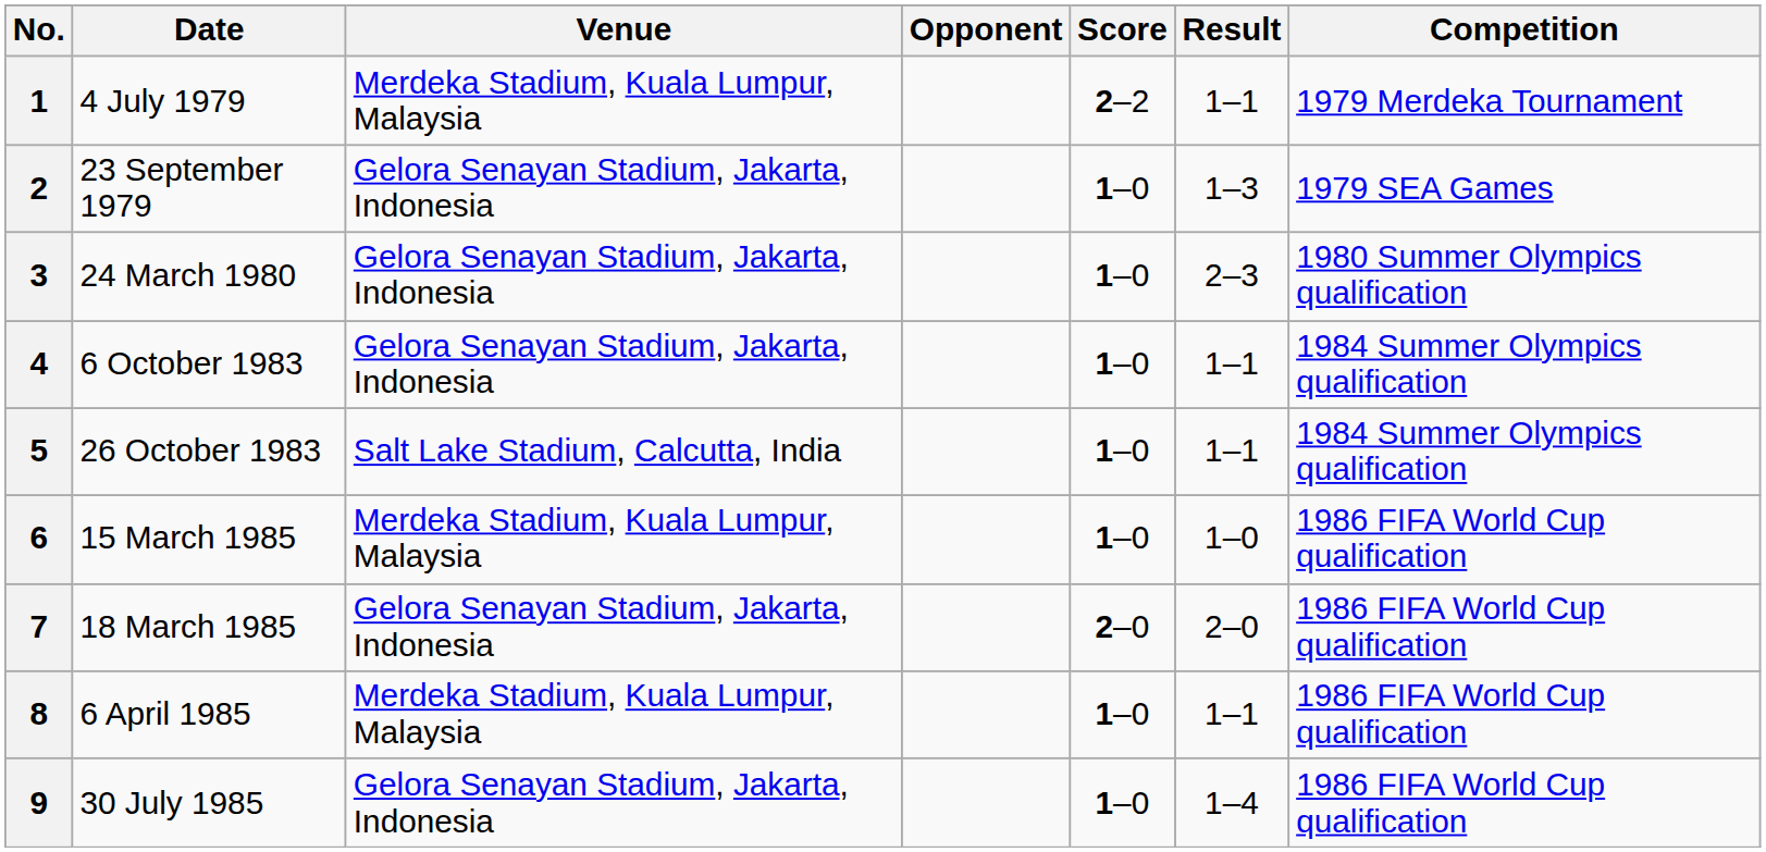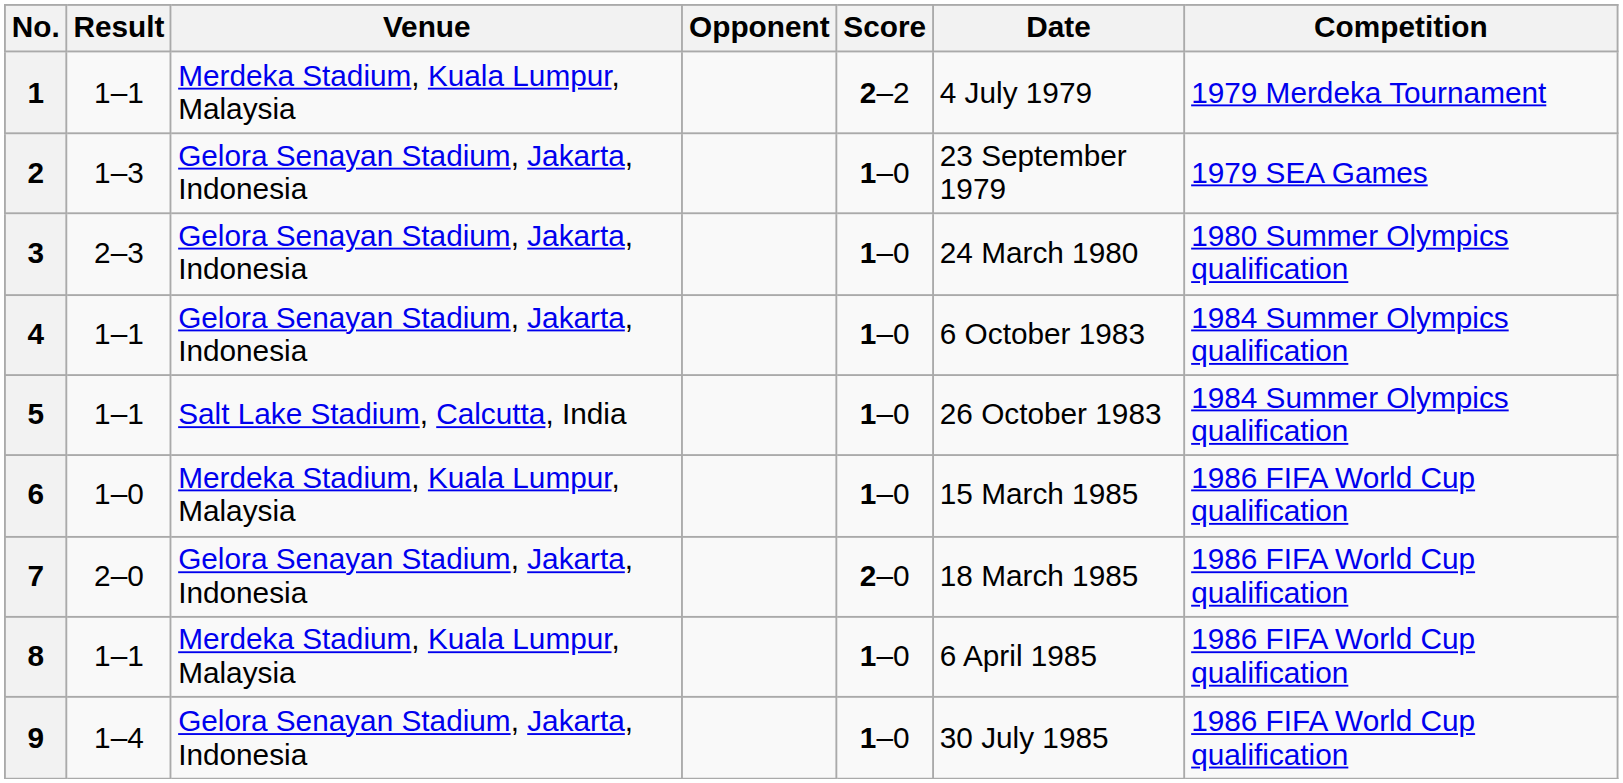 <table class="wikitable sortable">
 <tr>
 <th scope="col">No.</th>
-<th scope="col">Date</th>
+<th scope="col">Result</th>
 <th scope="col">Venue</th>
 <th scope="col">Opponent</th>
 <th scope="col">Score</th>
-<th scope="col">Result</th>
+<th scope="col">Date</th>
 <th scope="col">Competition</th>
 </tr>
 <tr>
 <th scope="row">1</th>
-<td>4 July 1979</td>
+<td style="text-align:center">1–1</td>
 <td><a href='#'>Merdeka Stadium</a>, <a href='#'>Kuala Lumpur</a>, Malaysia</td>
 <td></td>
 <td style="text-align:center"><strong>2</strong>–2</td>
-<td style="text-align:center">1–1</td>
+<td>4 July 1979</td>
 <td><a href='#'>1979 Merdeka Tournament</a></td>
 </tr>
 <tr>
 <th scope="row">2</th>
-<td>23 September 1979</td>
+<td style="text-align:center">1–3</td>
 <td><a href='#'>Gelora Senayan Stadium</a>, <a href='#'>Jakarta</a>, Indonesia</td>
 <td></td>
 <td style="text-align:center"><strong>1</strong>–0</td>
-<td style="text-align:center">1–3</td>
+<td>23 September 1979</td>
 <td><a href='#'>1979 SEA Games</a></td>
 </tr>
 <tr>
 <th scope="row">3</th>
-<td>24 March 1980</td>
+<td style="text-align:center">2–3</td>
 <td><a href='#'>Gelora Senayan Stadium</a>, <a href='#'>Jakarta</a>, Indonesia</td>
 <td></td>
 <td style="text-align:center"><strong>1</strong>–0</td>
-<td style="text-align:center">2–3</td>
+<td>24 March 1980</td>
 <td><a href='#'>1980 Summer Olympics qualification</a></td>
 </tr>
 <tr>
 <th scope="row">4</th>
-<td>6 October 1983</td>
+<td style="text-align:center">1–1</td>
 <td><a href='#'>Gelora Senayan Stadium</a>, <a href='#'>Jakarta</a>, Indonesia</td>
 <td></td>
 <td style="text-align:center"><strong>1</strong>–0</td>
-<td style="text-align:center">1–1</td>
+<td>6 October 1983</td>
 <td><a href='#'>1984 Summer Olympics qualification</a></td>
 </tr>
 <tr>
 <th scope="row">5</th>
-<td>26 October 1983</td>
+<td style="text-align:center">1–1</td>
 <td><a href='#'>Salt Lake Stadium</a>, <a href='#'>Calcutta</a>, India</td>
 <td></td>
 <td style="text-align:center"><strong>1</strong>–0</td>
-<td style="text-align:center">1–1</td>
+<td>26 October 1983</td>
 <td><a href='#'>1984 Summer Olympics qualification</a></td>
 </tr>
 <tr>
 <th scope="row">6</th>
-<td>15 March 1985</td>
+<td style="text-align:center">1–0</td>
 <td><a href='#'>Merdeka Stadium</a>, <a href='#'>Kuala Lumpur</a>, Malaysia</td>
 <td></td>
 <td style="text-align:center"><strong>1</strong>–0</td>
-<td style="text-align:center">1–0</td>
+<td>15 March 1985</td>
 <td><a href='#'>1986 FIFA World Cup qualification</a></td>
 </tr>
 <tr>
 <th scope="row">7</th>
-<td>18 March 1985</td>
+<td style="text-align:center">2–0</td>
 <td><a href='#'>Gelora Senayan Stadium</a>, <a href='#'>Jakarta</a>, Indonesia</td>
 <td></td>
 <td style="text-align:center"><strong>2</strong>–0</td>
-<td style="text-align:center">2–0</td>
+<td>18 March 1985</td>
 <td><a href='#'>1986 FIFA World Cup qualification</a></td>
 </tr>
 <tr>
 <th scope="row">8</th>
-<td>6 April 1985</td>
+<td style="text-align:center">1–1</td>
 <td><a href='#'>Merdeka Stadium</a>, <a href='#'>Kuala Lumpur</a>, Malaysia</td>
 <td></td>
 <td style="text-align:center"><strong>1</strong>–0</td>
-<td style="text-align:center">1–1</td>
+<td>6 April 1985</td>
 <td><a href='#'>1986 FIFA World Cup qualification</a></td>
 </tr>
 <tr>
 <th scope="row">9</th>
-<td>30 July 1985</td>
+<td style="text-align:center">1–4</td>
 <td><a href='#'>Gelora Senayan Stadium</a>, <a href='#'>Jakarta</a>, Indonesia</td>
 <td></td>
 <td style="text-align:center"><strong>1</strong>–0</td>
-<td style="text-align:center">1–4</td>
+<td>30 July 1985</td>
 <td><a href='#'>1986 FIFA World Cup qualification</a></td>
 </tr>
 </table>
